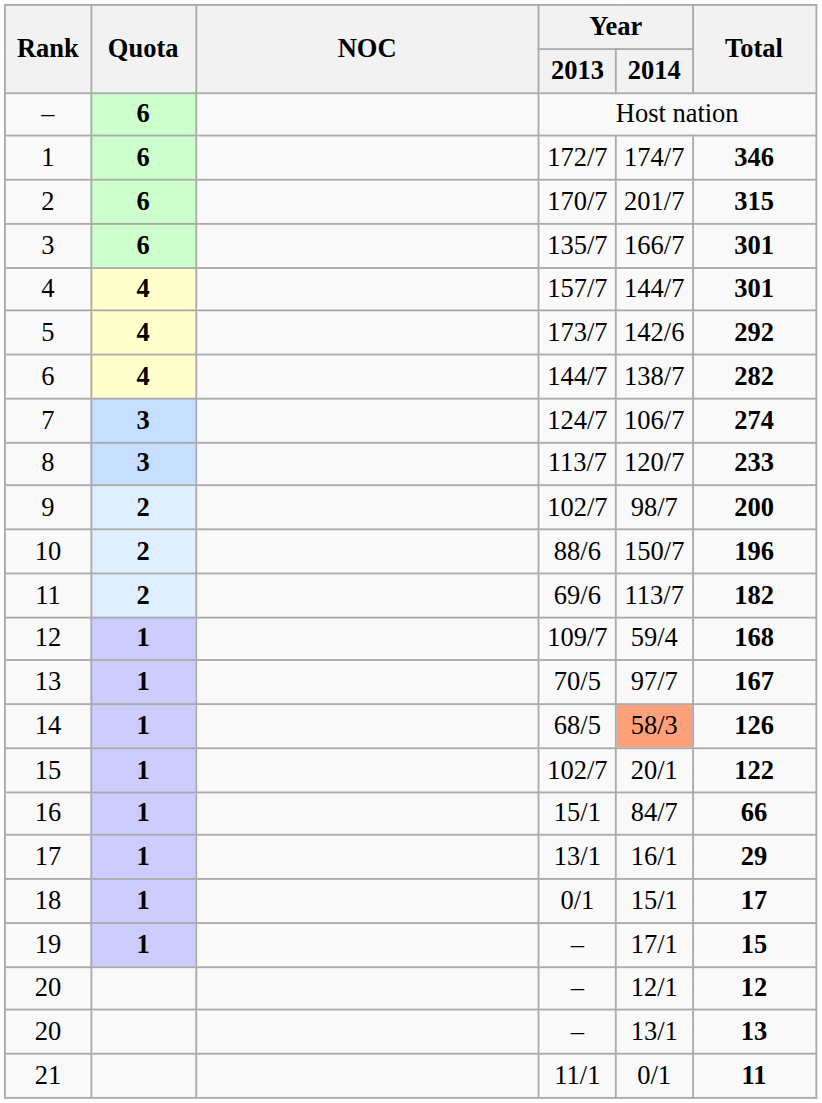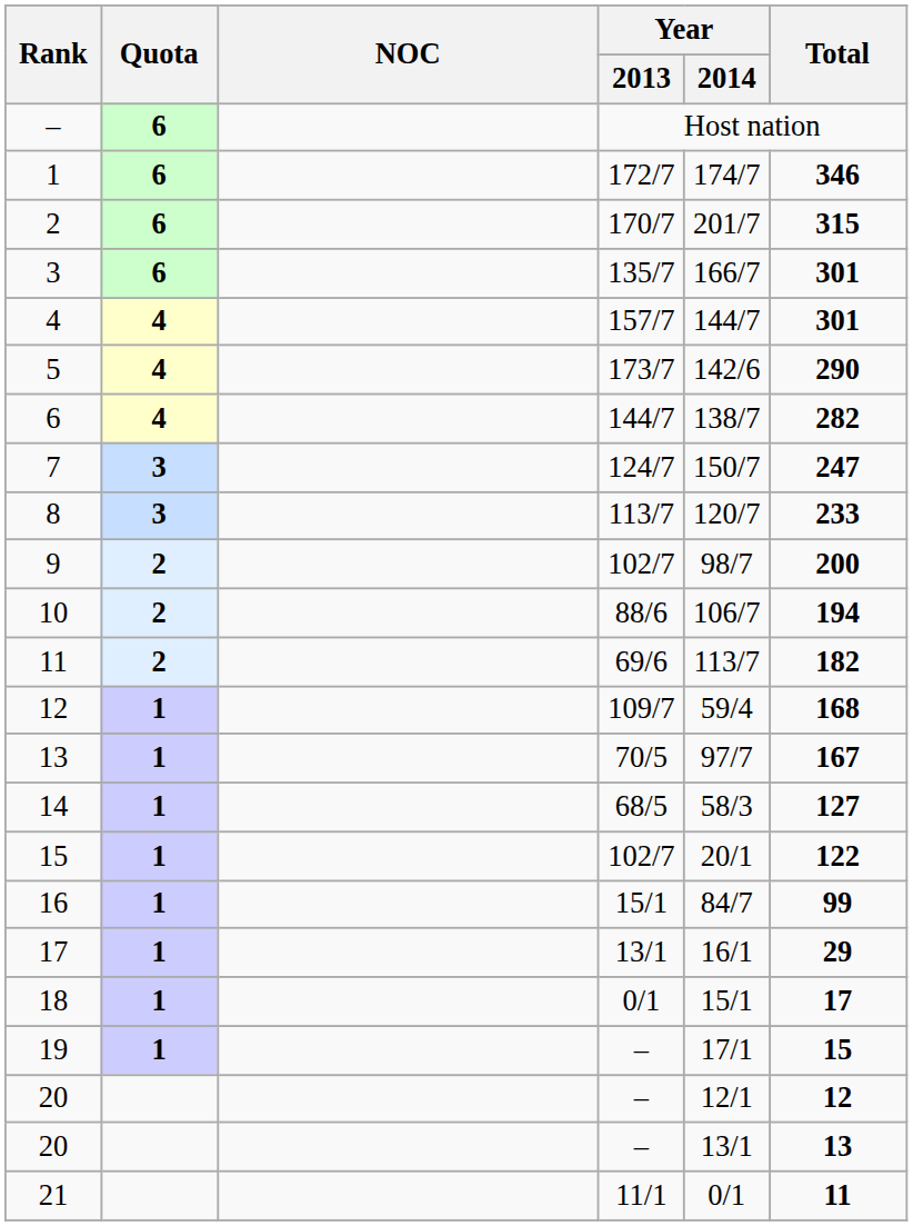 <table class="wikitable" style="text-align:center; font-size:90%">
 <tr>
 <th rowspan=2 width=40>Rank</th>
 <th rowspan=2 width=50>Quota</th>
 <th rowspan=2 width=180>NOC</th>
 <th colspan=2>Year</th>
 <th rowspan=2 width=60>Total</th>
 </tr>
 <tr>
 <th width=35>2013</th>
 <th width=35>2014</th>
 </tr>
 <tr>
 <td>–</td>
 <td bgcolor=#ccffcc><strong>6</strong></td>
 <td align=left></td>
 <td Colspan="3">Host nation</td>
 </tr>
 <tr>
 <td>1</td>
 <td bgcolor=#ccffcc><strong>6</strong></td>
 <td align=left></td>
 <td>172/7</td>
 <td>174/7</td>
 <td><strong>346</strong></td>
 </tr>
 <tr>
 <td>2</td>
 <td bgcolor=#ccffcc><strong>6</strong></td>
 <td align=left></td>
 <td>170/7</td>
 <td>201/7</td>
 <td><strong>315</strong></td>
 </tr>
 <tr>
 <td>3</td>
 <td bgcolor=#ccffcc><strong>6</strong></td>
 <td align=left></td>
 <td>135/7</td>
 <td>166/7</td>
 <td><strong>301</strong></td>
 </tr>
 <tr>
 <td>4</td>
 <td bgcolor=#ffffcc><strong>4</strong></td>
 <td align=left></td>
 <td>157/7</td>
 <td>144/7</td>
 <td><strong>301</strong></td>
 </tr>
 <tr>
 <td>5</td>
 <td bgcolor=#ffffcc><strong>4</strong></td>
 <td align=left></td>
 <td>173/7</td>
 <td>142/6</td>
-<td><strong>292</strong></td>
+<td><strong>290</strong></td>
 </tr>
 <tr>
 <td>6</td>
 <td bgcolor=#ffffcc><strong>4</strong></td>
 <td align=left></td>
 <td>144/7</td>
 <td>138/7</td>
 <td><strong>282</strong></td>
 </tr>
 <tr>
 <td>7</td>
 <td bgcolor=#C6DEFF><strong>3</strong></td>
 <td align=left></td>
 <td>124/7</td>
-<td>106/7</td>
-<td><strong>274</strong></td>
+<td>150/7</td>
+<td><strong>247</strong></td>
 </tr>
 <tr>
 <td>8</td>
 <td bgcolor=#C6DEFF><strong>3</strong></td>
 <td align=left></td>
 <td>113/7</td>
 <td>120/7</td>
 <td><strong>233</strong></td>
 </tr>
 <tr>
 <td>9</td>
 <td bgcolor=#dfefff><strong>2</strong></td>
 <td align=left></td>
 <td>102/7</td>
 <td>98/7</td>
 <td><strong>200</strong></td>
 </tr>
 <tr>
 <td>10</td>
 <td bgcolor=#dfefff><strong>2</strong></td>
 <td align=left></td>
 <td>88/6</td>
-<td>150/7</td>
-<td><strong>196</strong></td>
+<td>106/7</td>
+<td><strong>194</strong></td>
 </tr>
 <tr>
 <td>11</td>
 <td bgcolor=#dfefff><strong>2</strong></td>
 <td align=left></td>
 <td>69/6</td>
 <td>113/7</td>
 <td><strong>182</strong></td>
 </tr>
 <tr>
 <td>12</td>
 <td bgcolor=#ccccff><strong>1</strong></td>
 <td align=left></td>
 <td>109/7</td>
 <td>59/4</td>
 <td><strong>168</strong></td>
 </tr>
 <tr>
 <td>13</td>
 <td bgcolor=#ccccff><strong>1</strong></td>
 <td align=left></td>
 <td>70/5</td>
 <td>97/7</td>
 <td><strong>167</strong></td>
 </tr>
 <tr>
 <td>14</td>
 <td bgcolor=#ccccff><strong>1</strong></td>
 <td align=left></td>
 <td>68/5</td>
-<td style="background: lightsalmon;">58/3</td>
-<td><strong>126</strong></td>
+<td>58/3</td>
+<td><strong>127</strong></td>
 </tr>
 <tr>
 <td>15</td>
 <td bgcolor=#ccccff><strong>1</strong></td>
 <td align=left></td>
 <td>102/7</td>
 <td>20/1</td>
 <td><strong>122</strong></td>
 </tr>
 <tr>
 <td>16</td>
 <td bgcolor=#ccccff><strong>1</strong></td>
 <td align=left></td>
 <td>15/1</td>
 <td>84/7</td>
-<td><strong>66</strong></td>
+<td><strong>99</strong></td>
 </tr>
 <tr>
 <td>17</td>
 <td bgcolor=#ccccff><strong>1</strong></td>
 <td align=left></td>
 <td>13/1</td>
 <td>16/1</td>
 <td><strong>29</strong></td>
 </tr>
 <tr>
 <td>18</td>
 <td bgcolor=#ccccff><strong>1</strong></td>
 <td align=left></td>
 <td>0/1</td>
 <td>15/1</td>
 <td><strong>17</strong></td>
 </tr>
 <tr>
 <td>19</td>
 <td bgcolor=#ccccff><strong>1</strong></td>
 <td align=left></td>
 <td>–</td>
 <td>17/1</td>
 <td><strong>15</strong></td>
 </tr>
 <tr>
 <td>20</td>
 <td></td>
 <td align=left></td>
 <td>–</td>
 <td>12/1</td>
 <td><strong>12</strong></td>
 </tr>
 <tr>
 <td>20</td>
 <td></td>
 <td align=left></td>
 <td>–</td>
 <td>13/1</td>
 <td><strong>13</strong></td>
 </tr>
 <tr>
 <td>21</td>
 <td></td>
 <td align=left></td>
 <td>11/1</td>
 <td>0/1</td>
 <td><strong>11</strong></td>
 </tr>
 </table>
